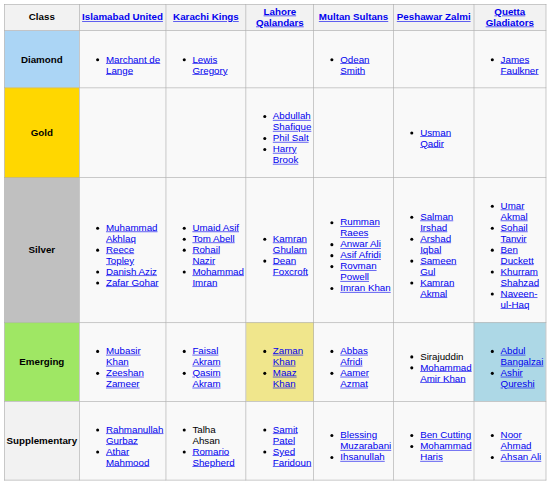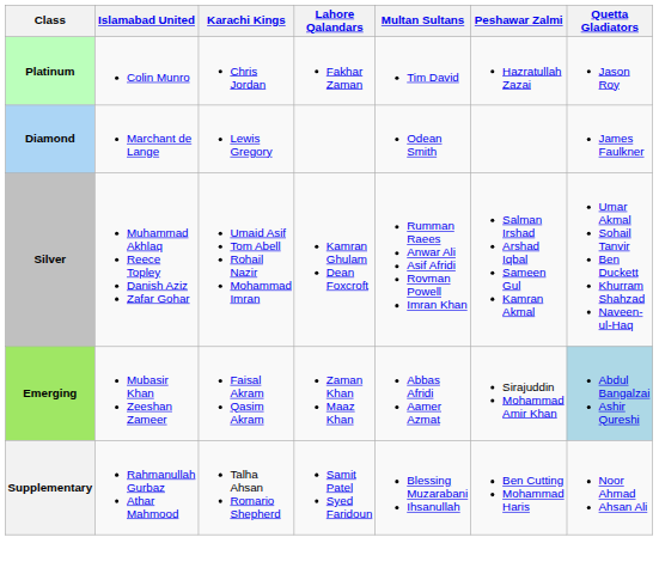 <table class="wikitable">
 <tr>
 <th>Class</th>
 <th><a href='#'>Islamabad United</a></th>
 <th><a href='#'>Karachi Kings</a></th>
 <th><a href='#'>Lahore Qalandars</a></th>
 <th><a href='#'>Multan Sultans</a></th>
 <th><a href='#'>Peshawar Zalmi</a></th>
 <th><a href='#'>Quetta Gladiators</a></th>
 </tr>
 <tr>
+<th style="background:#bfb">Platinum</th>
+<td><br><ul><li><a href='#'>Colin Munro</a></li></ul></td>
+<td><br><ul><li><a href='#'>Chris Jordan</a></li></ul></td>
+<td><br><ul><li><a href='#'>Fakhar Zaman</a></li></ul></td>
+<td><br><ul><li><a href='#'>Tim David</a></li></ul></td>
+<td><br><ul><li><a href='#'>Hazratullah Zazai</a></li></ul></td>
+<td><br><ul><li><a href='#'>Jason Roy</a></li></ul></td>
+</tr>
+<tr>
 <th style="background:#abd5f5">Diamond</th>
 <td><br><ul><li><a href='#'>Marchant de Lange</a></li></ul></td>
 <td><br><ul><li><a href='#'>Lewis Gregory</a></li></ul></td>
 <td></td>
 <td><br><ul><li><a href='#'>Odean Smith</a></li></ul></td>
 <td></td>
 <td><br><ul><li><a href='#'>James Faulkner</a></li></ul></td>
-</tr>
-<tr>
-<th style="background:gold">Gold</th>
-<td></td>
-<td></td>
-<td><br><ul><li><a href='#'>Abdullah Shafique</a></li><li><a href='#'>Phil Salt</a></li><li><a href='#'>Harry Brook</a></li></ul></td>
-<td></td>
-<td><br><ul><li><a href='#'>Usman Qadir</a></li></ul></td>
-<td></td>
 </tr>
 <tr>
 <th style="background:silver">Silver</th>
 <td><br><ul><li><a href='#'>Muhammad Akhlaq</a></li><li><a href='#'>Reece Topley</a></li><li><a href='#'>Danish Aziz</a></li><li><a href='#'>Zafar Gohar</a></li></ul></td>
 <td><br><ul><li><a href='#'>Umaid Asif</a></li><li><a href='#'>Tom Abell</a></li><li><a href='#'>Rohail Nazir</a></li><li><a href='#'>Mohammad Imran</a></li></ul></td>
 <td><br><ul><li><a href='#'>Kamran Ghulam</a></li><li><a href='#'>Dean Foxcroft</a></li></ul></td>
 <td><br><ul><li><a href='#'>Rumman Raees</a></li><li><a href='#'>Anwar Ali</a></li><li><a href='#'>Asif Afridi</a></li><li><a href='#'>Rovman Powell</a></li><li><a href='#'>Imran Khan</a></li></ul></td>
 <td><br><ul><li><a href='#'>Salman Irshad</a></li><li><a href='#'>Arshad Iqbal</a></li><li><a href='#'>Sameen Gul</a></li><li><a href='#'>Kamran Akmal</a></li></ul></td>
 <td><br><ul><li><a href='#'>Umar Akmal</a></li><li><a href='#'>Sohail Tanvir</a></li><li><a href='#'>Ben Duckett</a></li><li><a href='#'>Khurram Shahzad</a></li><li><a href='#'>Naveen-ul-Haq</a></li></ul></td>
 </tr>
 <tr>
 <th style="background:#9FE764">Emerging</th>
 <td><br><ul><li><a href='#'>Mubasir Khan</a></li><li><a href='#'>Zeeshan Zameer</a></li></ul></td>
 <td><br><ul><li><a href='#'>Faisal Akram</a></li><li><a href='#'>Qasim Akram</a></li></ul></td>
-<td style="background: khaki;"><br><ul><li><a href='#'>Zaman Khan</a></li><li><a href='#'>Maaz Khan</a></li></ul></td>
+<td><br><ul><li><a href='#'>Zaman Khan</a></li><li><a href='#'>Maaz Khan</a></li></ul></td>
 <td><br><ul><li><a href='#'>Abbas Afridi</a></li><li><a href='#'>Aamer Azmat</a></li></ul></td>
 <td><br><ul><li>Sirajuddin</li><li><a href='#'>Mohammad Amir Khan</a></li></ul></td>
 <td style="background: lightblue;"><br><ul><li><a href='#'>Abdul Bangalzai</a></li><li><a href='#'>Ashir Qureshi</a></li></ul></td>
 </tr>
 <tr>
 <th>Supplementary</th>
 <td><br><ul><li><a href='#'>Rahmanullah Gurbaz</a></li><li><a href='#'>Athar Mahmood</a></li></ul></td>
 <td><br><ul><li>Talha Ahsan</li><li><a href='#'>Romario Shepherd</a></li></ul></td>
 <td><br><ul><li><a href='#'>Samit Patel</a></li><li><a href='#'>Syed Faridoun</a></li></ul></td>
 <td><br><ul><li><a href='#'>Blessing Muzarabani</a></li><li><a href='#'>Ihsanullah</a></li></ul></td>
 <td><br><ul><li><a href='#'>Ben Cutting</a></li><li><a href='#'>Mohammad Haris</a></li></ul></td>
 <td><br><ul><li><a href='#'>Noor Ahmad</a></li><li><a href='#'>Ahsan Ali</a></li></ul></td>
 </tr>
 </table>
